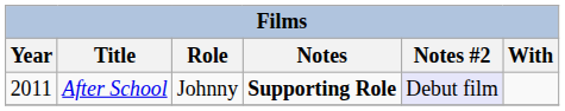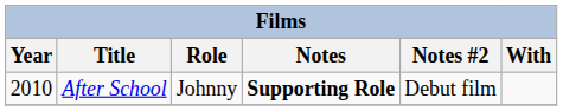 <table class="wikitable">
 <tr>
 <th colspan="6" style="background: LightSteelBlue;">Films</th>
 </tr>
 <tr>
 <th>Year</th>
 <th>Title</th>
 <th>Role</th>
 <th>Notes</th>
 <th>Notes #2</th>
 <th>With</th>
 </tr>
 <tr>
-<td>2011</td>
+<td>2010</td>
 <td><em><a href='#'>After School</a></em></td>
 <td>Johnny</td>
 <td><strong>Supporting Role</strong></td>
-<td style="background: lavender;">Debut film</td>
+<td>Debut film</td>
 <td></td>
 </tr>
 <tr>
 </tr>
 </table>
